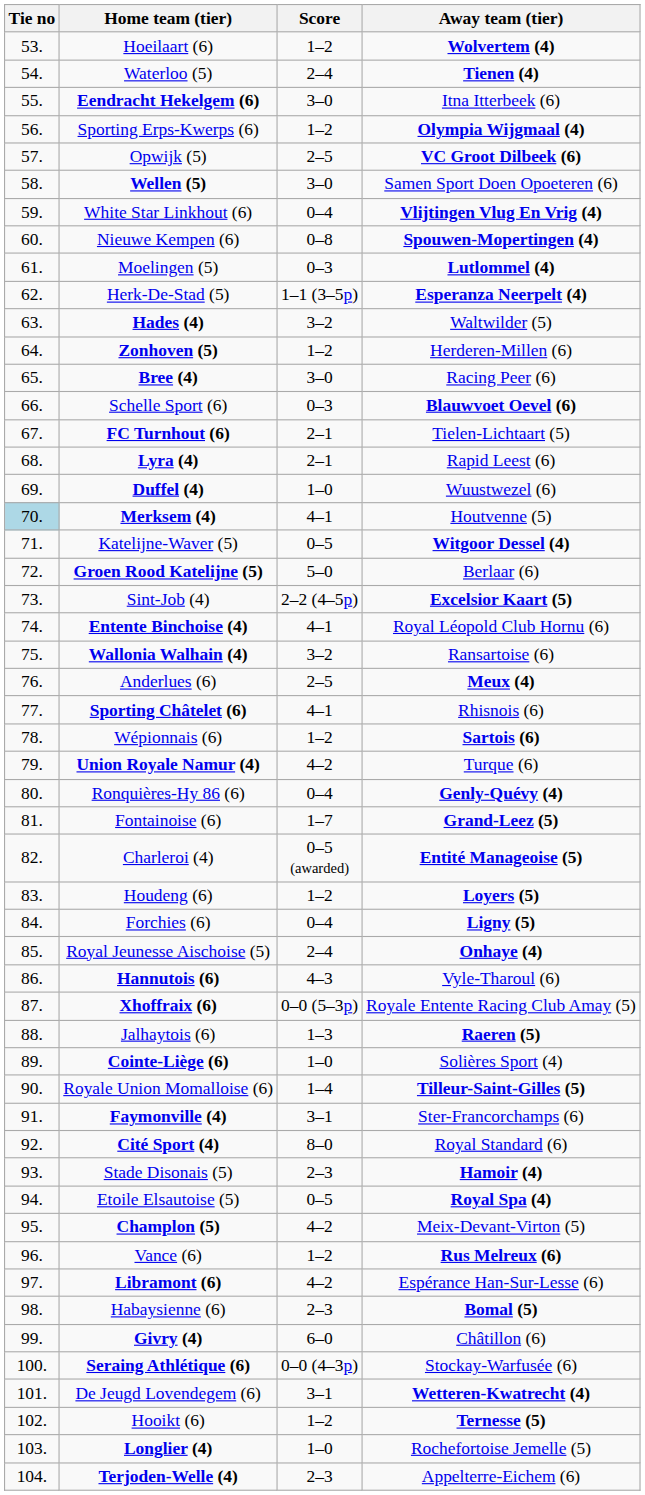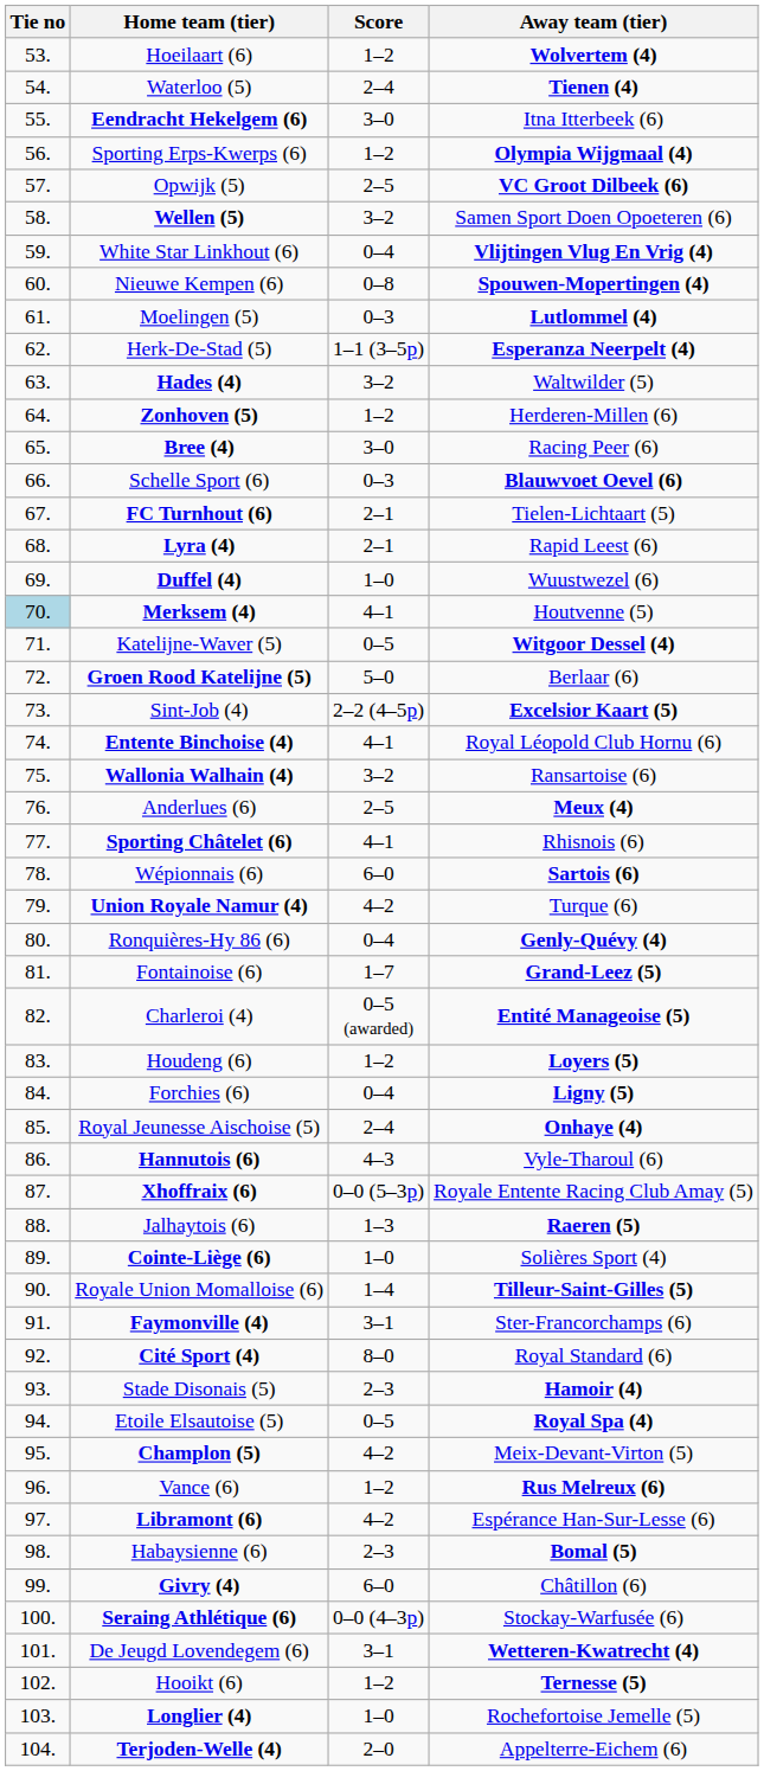 <table class="wikitable" style="text-align: center">
 <tr>
 <th>Tie no</th>
 <th>Home team (tier)</th>
 <th>Score</th>
 <th>Away team (tier)</th>
 </tr>
 <tr>
 <td>53.</td>
 <td><a href='#'>Hoeilaart</a> (6)</td>
 <td>1–2</td>
 <td><strong><a href='#'>Wolvertem</a> (4)</strong></td>
 </tr>
 <tr>
 <td>54.</td>
 <td><a href='#'>Waterloo</a> (5)</td>
 <td>2–4</td>
 <td><strong><a href='#'>Tienen</a> (4)</strong></td>
 </tr>
 <tr>
 <td>55.</td>
 <td><strong><a href='#'>Eendracht Hekelgem</a> (6)</strong></td>
 <td>3–0</td>
 <td><a href='#'>Itna Itterbeek</a> (6)</td>
 </tr>
 <tr>
 <td>56.</td>
 <td><a href='#'>Sporting Erps-Kwerps</a> (6)</td>
 <td>1–2</td>
 <td><strong><a href='#'>Olympia Wijgmaal</a> (4)</strong></td>
 </tr>
 <tr>
 <td>57.</td>
 <td><a href='#'>Opwijk</a> (5)</td>
 <td>2–5</td>
 <td><strong><a href='#'>VC Groot Dilbeek</a> (6)</strong></td>
 </tr>
 <tr>
 <td>58.</td>
 <td><strong><a href='#'>Wellen</a> (5)</strong></td>
-<td>3–0</td>
+<td>3–2</td>
 <td><a href='#'>Samen Sport Doen Opoeteren</a> (6)</td>
 </tr>
 <tr>
 <td>59.</td>
 <td><a href='#'>White Star Linkhout</a> (6)</td>
 <td>0–4</td>
 <td><strong><a href='#'>Vlijtingen Vlug En Vrig</a> (4)</strong></td>
 </tr>
 <tr>
 <td>60.</td>
 <td><a href='#'>Nieuwe Kempen</a> (6)</td>
 <td>0–8</td>
 <td><strong><a href='#'>Spouwen-Mopertingen</a> (4)</strong></td>
 </tr>
 <tr>
 <td>61.</td>
 <td><a href='#'>Moelingen</a> (5)</td>
 <td>0–3</td>
 <td><strong><a href='#'>Lutlommel</a> (4)</strong></td>
 </tr>
 <tr>
 <td>62.</td>
 <td><a href='#'>Herk-De-Stad</a> (5)</td>
 <td>1–1 (3–5<a href='#'>p</a>)</td>
 <td><strong><a href='#'>Esperanza Neerpelt</a> (4)</strong></td>
 </tr>
 <tr>
 <td>63.</td>
 <td><strong><a href='#'>Hades</a> (4)</strong></td>
 <td>3–2</td>
 <td><a href='#'>Waltwilder</a> (5)</td>
 </tr>
 <tr>
 <td>64.</td>
 <td><strong><a href='#'>Zonhoven</a> (5)</strong></td>
 <td>1–2</td>
 <td><a href='#'>Herderen-Millen</a> (6)</td>
 </tr>
 <tr>
 <td>65.</td>
 <td><strong><a href='#'>Bree</a> (4)</strong></td>
 <td>3–0</td>
 <td><a href='#'>Racing Peer</a> (6)</td>
 </tr>
 <tr>
 <td>66.</td>
 <td><a href='#'>Schelle Sport</a> (6)</td>
 <td>0–3</td>
 <td><strong><a href='#'>Blauwvoet Oevel</a> (6)</strong></td>
 </tr>
 <tr>
 <td>67.</td>
 <td><strong><a href='#'>FC Turnhout</a> (6)</strong></td>
 <td>2–1</td>
 <td><a href='#'>Tielen-Lichtaart</a> (5)</td>
 </tr>
 <tr>
 <td>68.</td>
 <td><strong><a href='#'>Lyra</a> (4)</strong></td>
 <td>2–1</td>
 <td><a href='#'>Rapid Leest</a> (6)</td>
 </tr>
 <tr>
 <td>69.</td>
 <td><strong><a href='#'>Duffel</a> (4)</strong></td>
 <td>1–0</td>
 <td><a href='#'>Wuustwezel</a> (6)</td>
 </tr>
 <tr>
 <td style="background: lightblue;">70.</td>
 <td><strong><a href='#'>Merksem</a> (4)</strong></td>
 <td>4–1</td>
 <td><a href='#'>Houtvenne</a> (5)</td>
 </tr>
 <tr>
 <td>71.</td>
 <td><a href='#'>Katelijne-Waver</a> (5)</td>
 <td>0–5</td>
 <td><strong><a href='#'>Witgoor Dessel</a> (4)</strong></td>
 </tr>
 <tr>
 <td>72.</td>
 <td><strong><a href='#'>Groen Rood Katelijne</a> (5)</strong></td>
 <td>5–0</td>
 <td><a href='#'>Berlaar</a> (6)</td>
 </tr>
 <tr>
 <td>73.</td>
 <td><a href='#'>Sint-Job</a> (4)</td>
 <td>2–2 (4–5<a href='#'>p</a>)</td>
 <td><strong><a href='#'>Excelsior Kaart</a> (5)</strong></td>
 </tr>
 <tr>
 <td>74.</td>
 <td><strong><a href='#'>Entente Binchoise</a> (4)</strong></td>
 <td>4–1</td>
 <td><a href='#'>Royal Léopold Club Hornu</a> (6)</td>
 </tr>
 <tr>
 <td>75.</td>
 <td><strong><a href='#'>Wallonia Walhain</a> (4)</strong></td>
 <td>3–2</td>
 <td><a href='#'>Ransartoise</a> (6)</td>
 </tr>
 <tr>
 <td>76.</td>
 <td><a href='#'>Anderlues</a> (6)</td>
 <td>2–5</td>
 <td><strong><a href='#'>Meux</a> (4)</strong></td>
 </tr>
 <tr>
 <td>77.</td>
 <td><strong><a href='#'>Sporting Châtelet</a> (6)</strong></td>
 <td>4–1</td>
 <td><a href='#'>Rhisnois</a> (6)</td>
 </tr>
 <tr>
 <td>78.</td>
 <td><a href='#'>Wépionnais</a> (6)</td>
-<td>1–2</td>
+<td>6–0</td>
 <td><strong><a href='#'>Sartois</a> (6)</strong></td>
 </tr>
 <tr>
 <td>79.</td>
 <td><strong><a href='#'>Union Royale Namur</a> (4)</strong></td>
 <td>4–2</td>
 <td><a href='#'>Turque</a> (6)</td>
 </tr>
 <tr>
 <td>80.</td>
 <td><a href='#'>Ronquières-Hy 86</a> (6)</td>
 <td>0–4</td>
 <td><strong><a href='#'>Genly-Quévy</a> (4)</strong></td>
 </tr>
 <tr>
 <td>81.</td>
 <td><a href='#'>Fontainoise</a> (6)</td>
 <td>1–7</td>
 <td><strong><a href='#'>Grand-Leez</a> (5)</strong></td>
 </tr>
 <tr>
 <td>82.</td>
 <td><a href='#'>Charleroi</a> (4)</td>
 <td>0–5 <br><small>(awarded)</small></td>
 <td><strong><a href='#'>Entité Manageoise</a> (5)</strong></td>
 </tr>
 <tr>
 <td>83.</td>
 <td><a href='#'>Houdeng</a> (6)</td>
 <td>1–2</td>
 <td><strong><a href='#'>Loyers</a> (5)</strong></td>
 </tr>
 <tr>
 <td>84.</td>
 <td><a href='#'>Forchies</a> (6)</td>
 <td>0–4</td>
 <td><strong><a href='#'>Ligny</a> (5)</strong></td>
 </tr>
 <tr>
 <td>85.</td>
 <td><a href='#'>Royal Jeunesse Aischoise</a> (5)</td>
 <td>2–4</td>
 <td><strong><a href='#'>Onhaye</a> (4)</strong></td>
 </tr>
 <tr>
 <td>86.</td>
 <td><strong><a href='#'>Hannutois</a> (6)</strong></td>
 <td>4–3</td>
 <td><a href='#'>Vyle-Tharoul</a> (6)</td>
 </tr>
 <tr>
 <td>87.</td>
 <td><strong><a href='#'>Xhoffraix</a> (6)</strong></td>
 <td>0–0 (5–3<a href='#'>p</a>)</td>
 <td><a href='#'>Royale Entente Racing Club Amay</a> (5)</td>
 </tr>
 <tr>
 <td>88.</td>
 <td><a href='#'>Jalhaytois</a> (6)</td>
 <td>1–3</td>
 <td><strong><a href='#'>Raeren</a> (5)</strong></td>
 </tr>
 <tr>
 <td>89.</td>
 <td><strong><a href='#'>Cointe-Liège</a> (6)</strong></td>
 <td>1–0</td>
 <td><a href='#'>Solières Sport</a> (4)</td>
 </tr>
 <tr>
 <td>90.</td>
 <td><a href='#'>Royale Union Momalloise</a> (6)</td>
 <td>1–4</td>
 <td><strong><a href='#'>Tilleur-Saint-Gilles</a> (5)</strong></td>
 </tr>
 <tr>
 <td>91.</td>
 <td><strong><a href='#'>Faymonville</a> (4)</strong></td>
 <td>3–1</td>
 <td><a href='#'>Ster-Francorchamps</a> (6)</td>
 </tr>
 <tr>
 <td>92.</td>
 <td><strong><a href='#'>Cité Sport</a> (4)</strong></td>
 <td>8–0</td>
 <td><a href='#'>Royal Standard</a> (6)</td>
 </tr>
 <tr>
 <td>93.</td>
 <td><a href='#'>Stade Disonais</a> (5)</td>
 <td>2–3</td>
 <td><strong><a href='#'>Hamoir</a> (4)</strong></td>
 </tr>
 <tr>
 <td>94.</td>
 <td><a href='#'>Etoile Elsautoise</a> (5)</td>
 <td>0–5</td>
 <td><strong><a href='#'>Royal Spa</a> (4)</strong></td>
 </tr>
 <tr>
 <td>95.</td>
 <td><strong><a href='#'>Champlon</a> (5)</strong></td>
 <td>4–2</td>
 <td><a href='#'>Meix-Devant-Virton</a> (5)</td>
 </tr>
 <tr>
 <td>96.</td>
 <td><a href='#'>Vance</a> (6)</td>
 <td>1–2</td>
 <td><strong><a href='#'>Rus Melreux</a> (6)</strong></td>
 </tr>
 <tr>
 <td>97.</td>
 <td><strong><a href='#'>Libramont</a> (6)</strong></td>
 <td>4–2</td>
 <td><a href='#'>Espérance Han-Sur-Lesse</a> (6)</td>
 </tr>
 <tr>
 <td>98.</td>
 <td><a href='#'>Habaysienne</a> (6)</td>
 <td>2–3</td>
 <td><strong><a href='#'>Bomal</a> (5)</strong></td>
 </tr>
 <tr>
 <td>99.</td>
 <td><strong><a href='#'>Givry</a> (4)</strong></td>
 <td>6–0</td>
 <td><a href='#'>Châtillon</a> (6)</td>
 </tr>
 <tr>
 <td>100.</td>
 <td><strong><a href='#'>Seraing Athlétique</a> (6)</strong></td>
 <td>0–0 (4–3<a href='#'>p</a>)</td>
 <td><a href='#'>Stockay-Warfusée</a> (6)</td>
 </tr>
 <tr>
 <td>101.</td>
 <td><a href='#'>De Jeugd Lovendegem</a> (6)</td>
 <td>3–1</td>
 <td><strong><a href='#'>Wetteren-Kwatrecht</a> (4)</strong></td>
 </tr>
 <tr>
 <td>102.</td>
 <td><a href='#'>Hooikt</a> (6)</td>
 <td>1–2</td>
 <td><strong><a href='#'>Ternesse</a> (5)</strong></td>
 </tr>
 <tr>
 <td>103.</td>
 <td><strong><a href='#'>Longlier</a> (4)</strong></td>
 <td>1–0</td>
 <td><a href='#'>Rochefortoise Jemelle</a> (5)</td>
 </tr>
 <tr>
 <td>104.</td>
 <td><strong><a href='#'>Terjoden-Welle</a> (4)</strong></td>
-<td>2–3</td>
+<td>2–0</td>
 <td><a href='#'>Appelterre-Eichem</a> (6)</td>
 </tr>
 </table>
